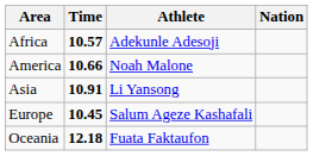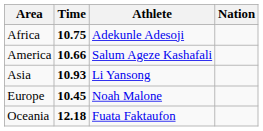 <table class="wikitable">
 <tr>
 <th>Area</th>
 <th>Time</th>
 <th>Athlete</th>
 <th>Nation</th>
 </tr>
 <tr>
 <td>Africa</td>
-<td><strong>10.57</strong> </td>
+<td><strong>10.75</strong> </td>
 <td><a href='#'>Adekunle Adesoji</a></td>
 <td></td>
 </tr>
 <tr>
 <td>America</td>
 <td><strong>10.66</strong></td>
-<td><a href='#'>Noah Malone</a></td>
+<td><a href='#'>Salum Ageze Kashafali</a></td>
 <td></td>
 </tr>
 <tr>
 <td>Asia</td>
-<td><strong>10.91</strong></td>
+<td><strong>10.93</strong></td>
 <td><a href='#'>Li Yansong</a></td>
 <td></td>
 </tr>
 <tr>
 <td>Europe</td>
 <td><strong>10.45</strong> </td>
-<td><a href='#'>Salum Ageze Kashafali</a></td>
+<td><a href='#'>Noah Malone</a></td>
 <td></td>
 </tr>
 <tr>
 <td>Oceania</td>
 <td><strong>12.18</strong></td>
 <td><a href='#'>Fuata Faktaufon</a></td>
 <td></td>
 </tr>
 </table>
